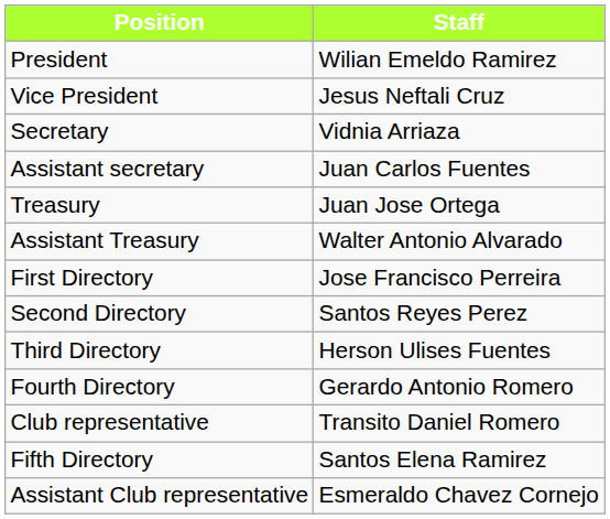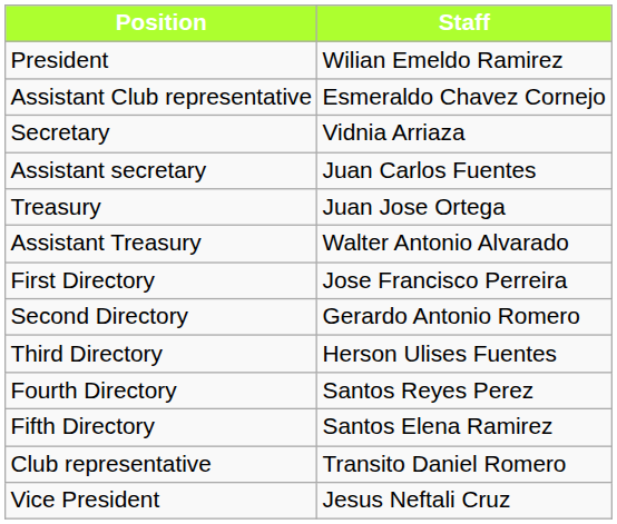 <table class="wikitable">
 <tr>
 <th style="color:White; background:#ADFF2F;">Position</th>
 <th style="color:White; background:#ADFF2F;">Staff</th>
 </tr>
 <tr>
 <td>President</td>
 <td> Wilian Emeldo Ramirez</td>
 </tr>
 <tr>
-<td>Vice President</td>
-<td> Jesus Neftali Cruz</td>
+<td>Assistant Club representative</td>
+<td> Esmeraldo Chavez Cornejo</td>
 </tr>
 <tr>
 <td>Secretary</td>
 <td> Vidnia Arriaza</td>
 </tr>
 <tr>
 <td>Assistant secretary</td>
 <td> Juan Carlos Fuentes</td>
 </tr>
 <tr>
 <td>Treasury</td>
 <td> Juan Jose Ortega</td>
 </tr>
 <tr>
 <td>Assistant Treasury</td>
 <td> Walter Antonio Alvarado</td>
 </tr>
 <tr>
 <td>First Directory</td>
 <td> Jose Francisco Perreira</td>
 </tr>
 <tr>
 <td>Second Directory</td>
-<td> Santos Reyes Perez</td>
+<td> Gerardo Antonio Romero</td>
 </tr>
 <tr>
 <td>Third Directory</td>
 <td> Herson Ulises Fuentes</td>
 </tr>
 <tr>
 <td>Fourth Directory</td>
-<td> Gerardo Antonio Romero</td>
+<td> Santos Reyes Perez</td>
+</tr>
+<tr>
+<td>Fifth Directory</td>
+<td> Santos Elena Ramirez</td>
 </tr>
 <tr>
 <td>Club representative</td>
 <td> Transito Daniel Romero</td>
 </tr>
 <tr>
-<td>Fifth Directory</td>
-<td> Santos Elena Ramirez</td>
-</tr>
-<tr>
-<td>Assistant Club representative</td>
-<td> Esmeraldo Chavez Cornejo</td>
+<td>Vice President</td>
+<td> Jesus Neftali Cruz</td>
 </tr>
 </table>
